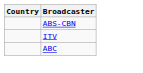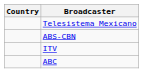 <table class="wikitable">
 <tr>
 <th align=center>Country</th>
 <th align=center>Broadcaster</th>
+</tr>
+<tr>
+<td></td>
+<td><a href='#'>Telesistema Mexicano</a></td>
 </tr>
 <tr>
 <td></td>
 <td><a href='#'>ABS-CBN</a></td>
 </tr>
 <tr>
 <td></td>
 <td><a href='#'>ITV</a></td>
 </tr>
 <tr>
 <td></td>
 <td><a href='#'>ABC</a></td>
 </tr>
 </table>
